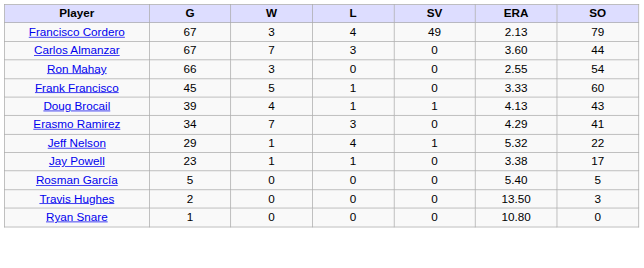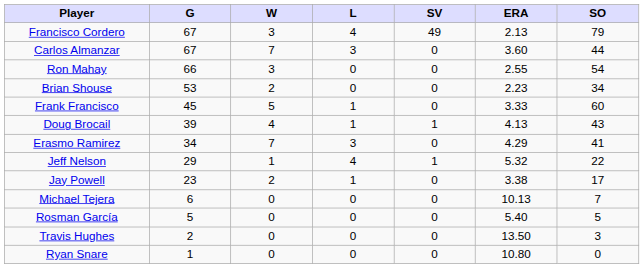 <table class="wikitable sortable">
 <tr>
 <th style="background:#ddf; width:16%;">Player</th>
 <th style="background:#ddf; width:9%;">G</th>
 <th style="background:#ddf; width:9%;">W</th>
 <th style="background:#ddf; width:9%;">L</th>
 <th style="background:#ddf; width:9%;">SV</th>
 <th style="background:#ddf; width:9%;">ERA</th>
 <th style="background:#ddf; width:9%;">SO</th>
 </tr>
 <tr align=center>
 <td><a href='#'>Francisco Cordero</a></td>
 <td>67</td>
 <td>3</td>
 <td>4</td>
 <td>49</td>
 <td>2.13</td>
 <td>79</td>
 </tr>
 <tr align=center>
 <td><a href='#'>Carlos Almanzar</a></td>
 <td>67</td>
 <td>7</td>
 <td>3</td>
 <td>0</td>
 <td>3.60</td>
 <td>44</td>
 </tr>
 <tr align=center>
 <td><a href='#'>Ron Mahay</a></td>
 <td>66</td>
 <td>3</td>
 <td>0</td>
 <td>0</td>
 <td>2.55</td>
 <td>54</td>
+</tr>
+<tr align=center>
+<td><a href='#'>Brian Shouse</a></td>
+<td>53</td>
+<td>2</td>
+<td>0</td>
+<td>0</td>
+<td>2.23</td>
+<td>34</td>
 </tr>
 <tr align=center>
 <td><a href='#'>Frank Francisco</a></td>
 <td>45</td>
 <td>5</td>
 <td>1</td>
 <td>0</td>
 <td>3.33</td>
 <td>60</td>
 </tr>
 <tr align=center>
 <td><a href='#'>Doug Brocail</a></td>
 <td>39</td>
 <td>4</td>
 <td>1</td>
 <td>1</td>
 <td>4.13</td>
 <td>43</td>
 </tr>
 <tr align=center>
 <td><a href='#'>Erasmo Ramirez</a></td>
 <td>34</td>
 <td>7</td>
 <td>3</td>
 <td>0</td>
 <td>4.29</td>
 <td>41</td>
 </tr>
 <tr align=center>
 <td><a href='#'>Jeff Nelson</a></td>
 <td>29</td>
 <td>1</td>
 <td>4</td>
 <td>1</td>
 <td>5.32</td>
 <td>22</td>
 </tr>
 <tr align=center>
 <td><a href='#'>Jay Powell</a></td>
 <td>23</td>
-<td>1</td>
+<td>2</td>
 <td>1</td>
 <td>0</td>
 <td>3.38</td>
 <td>17</td>
+</tr>
+<tr align=center>
+<td><a href='#'>Michael Tejera</a></td>
+<td>6</td>
+<td>0</td>
+<td>0</td>
+<td>0</td>
+<td>10.13</td>
+<td>7</td>
 </tr>
 <tr align=center>
 <td><a href='#'>Rosman García</a></td>
 <td>5</td>
 <td>0</td>
 <td>0</td>
 <td>0</td>
 <td>5.40</td>
 <td>5</td>
 </tr>
 <tr align=center>
 <td><a href='#'>Travis Hughes</a></td>
 <td>2</td>
 <td>0</td>
 <td>0</td>
 <td>0</td>
 <td>13.50</td>
 <td>3</td>
 </tr>
 <tr align=center>
 <td><a href='#'>Ryan Snare</a></td>
 <td>1</td>
 <td>0</td>
 <td>0</td>
 <td>0</td>
 <td>10.80</td>
 <td>0</td>
 </tr>
 </table>
